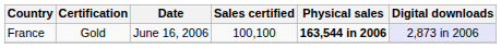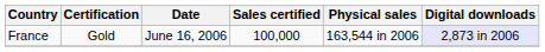 <table class="wikitable sortable">
 <tr>
 <th bgcolor="#ebf5ff">Country</th>
 <th bgcolor="#ebf5ff">Certification</th>
 <th bgcolor="#ebf5ff">Date</th>
 <th bgcolor="#ebf5ff">Sales certified</th>
 <th bgcolor="#ebf5ff">Physical sales</th>
 <th bgcolor="#ebf5ff">Digital downloads</th>
 </tr>
 <tr>
 <td>France</td>
 <td align="center">Gold</td>
 <td align="center">June 16, 2006</td>
-<td align="center">100,100</td>
-<td align="center"><strong>163,544 in 2006</strong></td>
+<td align="center">100,000</td>
+<td align="center">163,544 in 2006</td>
 <td align="center" style="background: lavender;">2,873 in 2006</td>
 </tr>
 <tr>
 </tr>
 </table>
